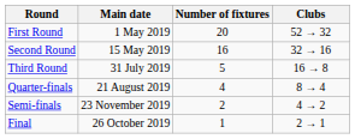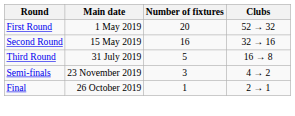 <table class="wikitable" style="text-align:center">
 <tr>
 <th>Round</th>
 <th>Main date</th>
 <th>Number of fixtures</th>
 <th width=100>Clubs</th>
 </tr>
 <tr>
 <td align=left><a href='#'>First Round</a></td>
 <td align=right>1 May 2019</td>
 <td>20</td>
 <td>52 → 32</td>
 </tr>
 <tr>
 <td align=left><a href='#'>Second Round</a></td>
 <td align=right>15 May 2019</td>
 <td>16</td>
 <td>32 → 16</td>
 </tr>
 <tr>
 <td align=left><a href='#'>Third Round</a></td>
 <td align=right>31 July 2019</td>
 <td>5</td>
 <td>16 → 8</td>
 </tr>
 <tr>
-<td align=left><a href='#'>Quarter-finals</a></td>
-<td align=right>21 August 2019</td>
-<td>4</td>
-<td>8 → 4</td>
-</tr>
-<tr>
 <td align=left><a href='#'>Semi-finals</a></td>
 <td align=right>23 November 2019</td>
-<td>2</td>
+<td>3</td>
 <td>4 → 2</td>
 </tr>
 <tr>
 <td align=left><a href='#'>Final</a></td>
 <td align=right>26 October 2019</td>
 <td>1</td>
 <td>2 → 1</td>
 </tr>
 </table>
